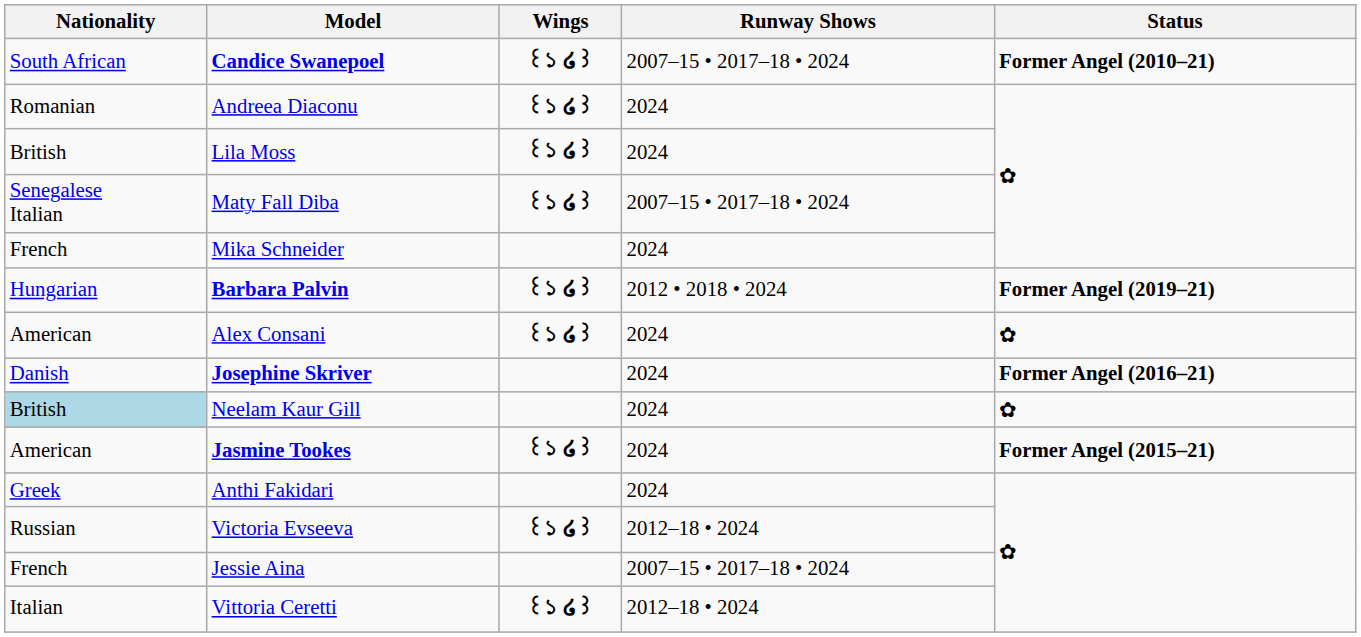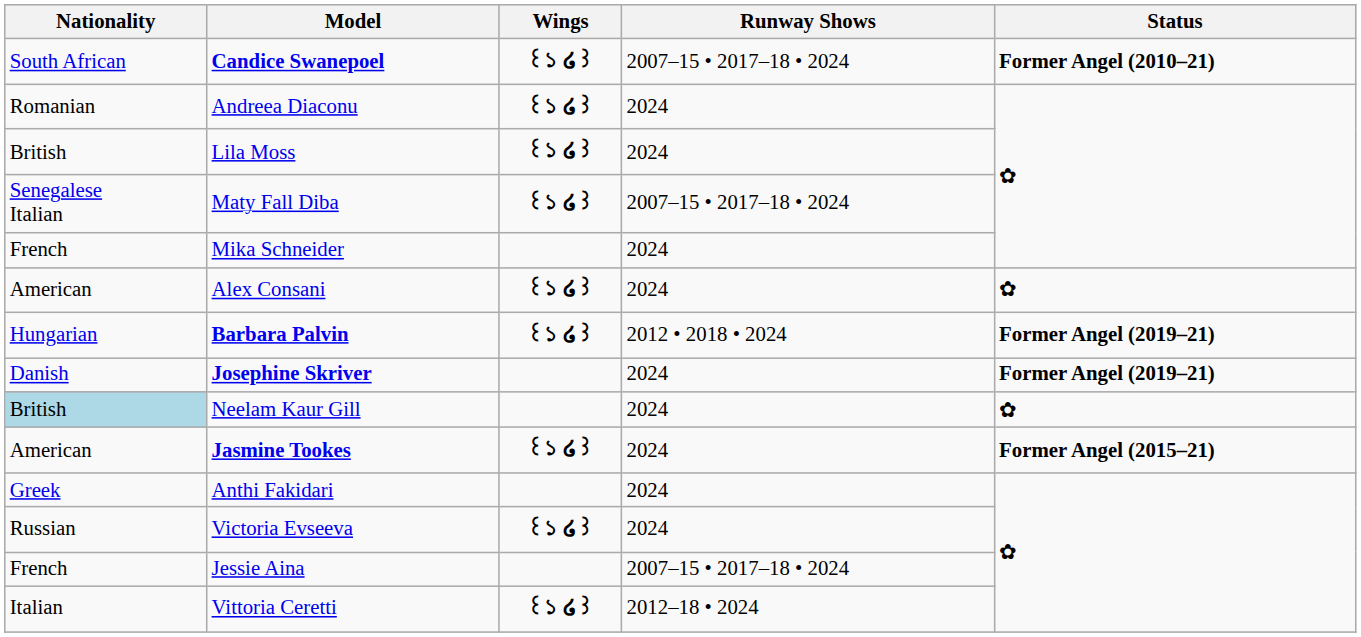 <table class="sortable wikitable"  style="font-size:85%; width:100%;">
 <tr>
 <th>Nationality</th>
 <th>Model</th>
 <th>Wings</th>
 <th>Runway Shows</th>
 <th>Status</th>
 </tr>
 <tr>
 <td> <a href='#'>South African</a></td>
 <td><strong><a href='#'>Candice Swanepoel</a></strong></td>
 <td align="center"><strong>꒰১ ໒꒱</strong></td>
 <td>2007–15 • 2017–18 • 2024</td>
 <td><strong>Former  Angel (2010–21)</strong></td>
 </tr>
 <tr>
 <td> Romanian</td>
 <td><a href='#'>Andreea Diaconu</a></td>
 <td align="center"><strong>꒰১ ໒꒱</strong></td>
 <td>2024</td>
 <td rowspan="4"><strong></strong> ✿</td>
 </tr>
 <tr>
 <td> British</td>
 <td><a href='#'>Lila Moss</a></td>
 <td align="center"><strong>꒰১ ໒꒱</strong></td>
 <td>2024</td>
 </tr>
 <tr>
 <td> <a href='#'>Senegalese</a><br> Italian</td>
 <td><a href='#'>Maty Fall Diba</a></td>
 <td align="center"><strong>꒰১ ໒꒱</strong></td>
 <td>2007–15 • 2017–18 • 2024</td>
 </tr>
 <tr>
 <td> French</td>
 <td><a href='#'>Mika Schneider</a></td>
 <td></td>
 <td>2024</td>
 </tr>
 <tr>
+<td> American</td>
+<td><a href='#'>Alex Consani</a></td>
+<td align="center"><strong>꒰১ ໒꒱</strong></td>
+<td>2024</td>
+<td><strong></strong> ✿</td>
+</tr>
+<tr>
 <td> <a href='#'>Hungarian</a></td>
 <td><strong><a href='#'>Barbara Palvin</a></strong></td>
 <td align="center"><strong>꒰১ ໒꒱</strong></td>
 <td>2012 • 2018 • 2024</td>
 <td><strong>Former  Angel (2019–21)</strong></td>
 </tr>
 <tr>
-<td> American</td>
-<td><a href='#'>Alex Consani</a></td>
-<td align="center"><strong>꒰১ ໒꒱</strong></td>
-<td>2024</td>
-<td><strong></strong> ✿</td>
-</tr>
-<tr>
 <td> <a href='#'>Danish</a></td>
 <td><strong><a href='#'>Josephine Skriver</a></strong></td>
 <td></td>
 <td>2024</td>
-<td><strong>Former  Angel (2016–21)</strong></td>
+<td><strong>Former  Angel (2019–21)</strong></td>
 </tr>
 <tr>
 <td style="background: lightblue;"> British</td>
 <td><a href='#'>Neelam Kaur Gill</a></td>
 <td></td>
 <td>2024</td>
 <td><strong></strong> ✿</td>
 </tr>
 <tr>
 <td> American</td>
 <td><strong><a href='#'>Jasmine Tookes</a></strong></td>
 <td align="center"><strong>꒰১ ໒꒱</strong></td>
 <td>2024</td>
 <td><strong>Former  Angel (2015–21)</strong></td>
 </tr>
 <tr>
 <td> <a href='#'>Greek</a></td>
 <td><a href='#'>Anthi Fakidari</a></td>
 <td></td>
 <td>2024</td>
 <td rowspan="4"><strong></strong> ✿</td>
 </tr>
 <tr>
 <td> Russian</td>
 <td><a href='#'>Victoria Evseeva</a></td>
 <td align="center"><strong>꒰১ ໒꒱</strong></td>
-<td>2012–18 • 2024</td>
+<td>2024</td>
 </tr>
 <tr>
 <td> French</td>
 <td><a href='#'>Jessie Aina</a></td>
 <td></td>
 <td>2007–15 • 2017–18 • 2024</td>
 </tr>
 <tr>
 <td> Italian</td>
 <td><a href='#'>Vittoria Ceretti</a></td>
 <td align="center"><strong>꒰১ ໒꒱</strong></td>
 <td>2012–18 • 2024</td>
 </tr>
 </table>
